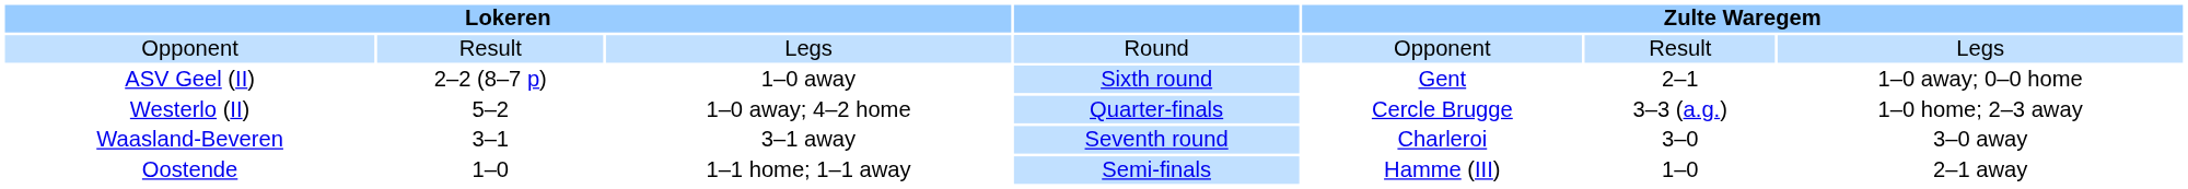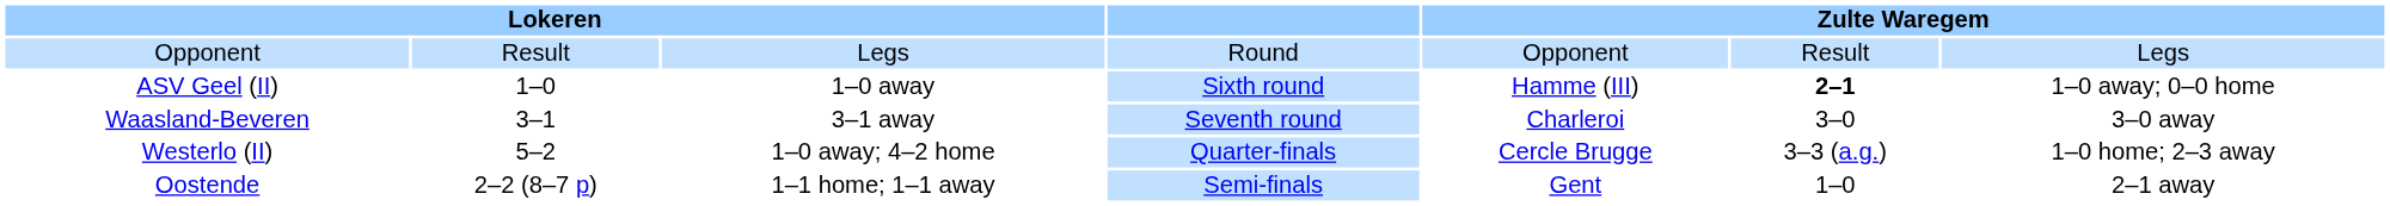 <table width="100%" style="text-align:center">
 <tr style="vertical-align:top; background:#9cf;">
 <th colspan=3 style="width:1*">Lokeren</th>
 <th></th>
 <th colspan=3 style="width:1*">Zulte Waregem</th>
 </tr>
 <tr style="vertical-align:top; background:#c1e0ff;">
 <td>Opponent</td>
 <td>Result</td>
 <td>Legs</td>
 <td style="background:#c1e0ff;">Round</td>
 <td>Opponent</td>
 <td>Result</td>
 <td>Legs</td>
 </tr>
 <tr>
 <td><a href='#'>ASV Geel</a> (<a href='#'>II</a>)</td>
-<td>2–2 (8–7 <a href='#'>p</a>)</td>
+<td>1–0</td>
 <td>1–0 away</td>
 <td style="background:#c1e0ff;"><a href='#'>Sixth round</a></td>
-<td><a href='#'>Gent</a></td>
-<td>2–1</td>
+<td><a href='#'>Hamme</a> (<a href='#'>III</a>)</td>
+<td><strong>2–1</strong></td>
 <td>1–0 away; 0–0 home</td>
+</tr>
+<tr>
+<td><a href='#'>Waasland-Beveren</a></td>
+<td>3–1</td>
+<td>3–1 away</td>
+<td style="background:#c1e0ff;"><a href='#'>Seventh round</a></td>
+<td><a href='#'>Charleroi</a></td>
+<td>3–0</td>
+<td>3–0 away</td>
 </tr>
 <tr>
 <td><a href='#'>Westerlo</a> (<a href='#'>II</a>)</td>
 <td>5–2</td>
 <td>1–0 away; 4–2 home</td>
 <td style="background:#c1e0ff;"><a href='#'>Quarter-finals</a></td>
 <td><a href='#'>Cercle Brugge</a></td>
 <td>3–3 (<a href='#'>a.g.</a>)</td>
 <td>1–0 home; 2–3 away</td>
 </tr>
 <tr>
-<td><a href='#'>Waasland-Beveren</a></td>
-<td>3–1</td>
-<td>3–1 away</td>
-<td style="background:#c1e0ff;"><a href='#'>Seventh round</a></td>
-<td><a href='#'>Charleroi</a></td>
-<td>3–0</td>
-<td>3–0 away</td>
-</tr>
-<tr>
 <td><a href='#'>Oostende</a></td>
-<td>1–0</td>
+<td>2–2 (8–7 <a href='#'>p</a>)</td>
 <td>1–1 home; 1–1 away </td>
 <td style="background:#c1e0ff;"><a href='#'>Semi-finals</a></td>
-<td><a href='#'>Hamme</a> (<a href='#'>III</a>)</td>
+<td><a href='#'>Gent</a></td>
 <td>1–0</td>
 <td>2–1 away</td>
 </tr>
 </table>
